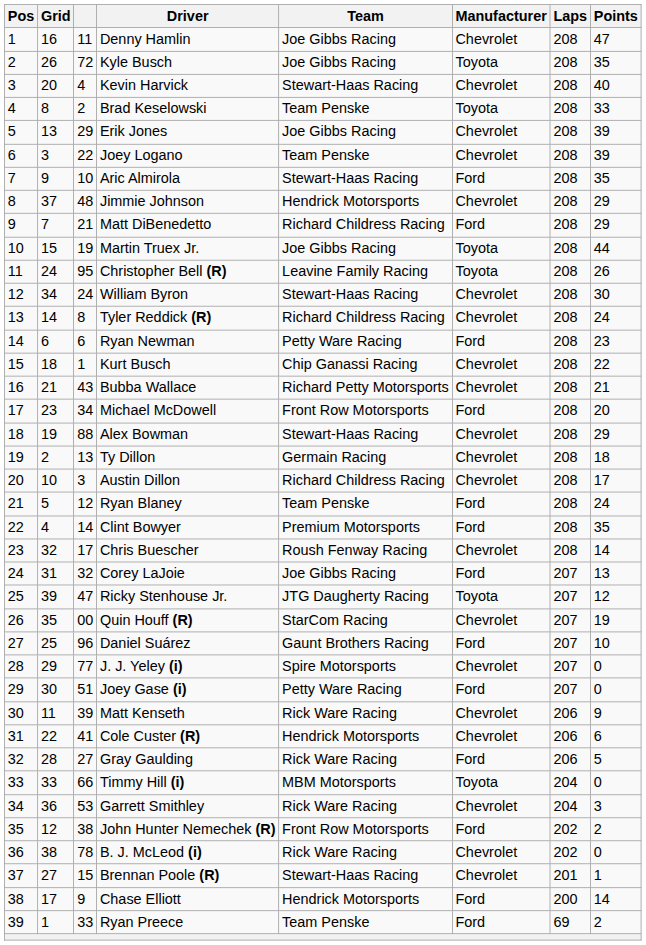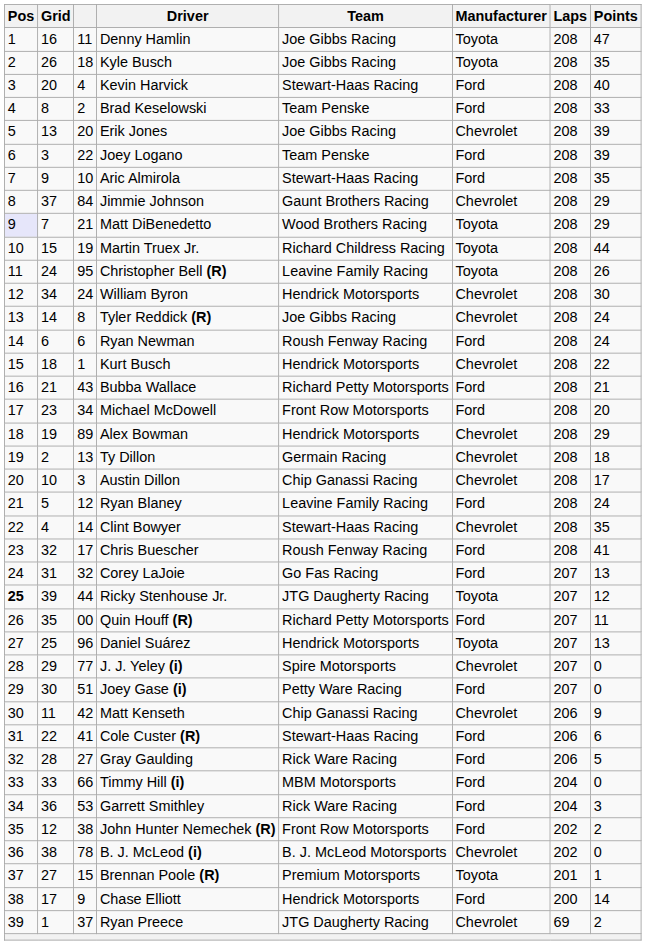 <table class="wikitable" style="font-size:98%">
 <tr>
 <th>Pos</th>
 <th>Grid</th>
 <th></th>
 <th>Driver</th>
 <th>Team</th>
 <th>Manufacturer</th>
 <th>Laps</th>
 <th>Points</th>
 </tr>
 <tr>
 <td>1</td>
 <td>16</td>
 <td>11</td>
 <td>Denny Hamlin</td>
 <td>Joe Gibbs Racing</td>
-<td>Chevrolet</td>
+<td>Toyota</td>
 <td>208</td>
 <td>47</td>
 </tr>
 <tr>
 <td>2</td>
 <td>26</td>
-<td>72</td>
+<td>18</td>
 <td>Kyle Busch</td>
 <td>Joe Gibbs Racing</td>
 <td>Toyota</td>
 <td>208</td>
 <td>35</td>
 </tr>
 <tr>
 <td>3</td>
 <td>20</td>
 <td>4</td>
 <td>Kevin Harvick</td>
 <td>Stewart-Haas Racing</td>
-<td>Chevrolet</td>
+<td>Ford</td>
 <td>208</td>
 <td>40</td>
 </tr>
 <tr>
 <td>4</td>
 <td>8</td>
 <td>2</td>
 <td>Brad Keselowski</td>
 <td>Team Penske</td>
-<td>Toyota</td>
+<td>Ford</td>
 <td>208</td>
 <td>33</td>
 </tr>
 <tr>
 <td>5</td>
 <td>13</td>
-<td>29</td>
+<td>20</td>
 <td>Erik Jones</td>
 <td>Joe Gibbs Racing</td>
 <td>Chevrolet</td>
 <td>208</td>
 <td>39</td>
 </tr>
 <tr>
 <td>6</td>
 <td>3</td>
 <td>22</td>
 <td>Joey Logano</td>
 <td>Team Penske</td>
-<td>Chevrolet</td>
+<td>Ford</td>
 <td>208</td>
 <td>39</td>
 </tr>
 <tr>
 <td>7</td>
 <td>9</td>
 <td>10</td>
 <td>Aric Almirola</td>
 <td>Stewart-Haas Racing</td>
 <td>Ford</td>
 <td>208</td>
 <td>35</td>
 </tr>
 <tr>
 <td>8</td>
 <td>37</td>
-<td>48</td>
+<td>84</td>
 <td>Jimmie Johnson</td>
-<td>Hendrick Motorsports</td>
+<td>Gaunt Brothers Racing</td>
 <td>Chevrolet</td>
 <td>208</td>
 <td>29</td>
 </tr>
 <tr>
-<td>9</td>
+<td style="background: lavender;">9</td>
 <td>7</td>
 <td>21</td>
 <td>Matt DiBenedetto</td>
-<td>Richard Childress Racing</td>
-<td>Ford</td>
+<td>Wood Brothers Racing</td>
+<td>Toyota</td>
 <td>208</td>
 <td>29</td>
 </tr>
 <tr>
 <td>10</td>
 <td>15</td>
 <td>19</td>
 <td>Martin Truex Jr.</td>
-<td>Joe Gibbs Racing</td>
+<td>Richard Childress Racing</td>
 <td>Toyota</td>
 <td>208</td>
 <td>44</td>
 </tr>
 <tr>
 <td>11</td>
 <td>24</td>
 <td>95</td>
 <td>Christopher Bell <strong>(R)</strong></td>
 <td>Leavine Family Racing</td>
 <td>Toyota</td>
 <td>208</td>
 <td>26</td>
 </tr>
 <tr>
 <td>12</td>
 <td>34</td>
 <td>24</td>
 <td>William Byron</td>
-<td>Stewart-Haas Racing</td>
+<td>Hendrick Motorsports</td>
 <td>Chevrolet</td>
 <td>208</td>
 <td>30</td>
 </tr>
 <tr>
 <td>13</td>
 <td>14</td>
 <td>8</td>
 <td>Tyler Reddick <strong>(R)</strong></td>
-<td>Richard Childress Racing</td>
+<td>Joe Gibbs Racing</td>
 <td>Chevrolet</td>
 <td>208</td>
 <td>24</td>
 </tr>
 <tr>
 <td>14</td>
 <td>6</td>
 <td>6</td>
 <td>Ryan Newman</td>
-<td>Petty Ware Racing</td>
+<td>Roush Fenway Racing</td>
 <td>Ford</td>
 <td>208</td>
-<td>23</td>
+<td>24</td>
 </tr>
 <tr>
 <td>15</td>
 <td>18</td>
 <td>1</td>
 <td>Kurt Busch</td>
-<td>Chip Ganassi Racing</td>
+<td>Hendrick Motorsports</td>
 <td>Chevrolet</td>
 <td>208</td>
 <td>22</td>
 </tr>
 <tr>
 <td>16</td>
 <td>21</td>
 <td>43</td>
 <td>Bubba Wallace</td>
 <td>Richard Petty Motorsports</td>
-<td>Chevrolet</td>
+<td>Ford</td>
 <td>208</td>
 <td>21</td>
 </tr>
 <tr>
 <td>17</td>
 <td>23</td>
 <td>34</td>
 <td>Michael McDowell</td>
 <td>Front Row Motorsports</td>
 <td>Ford</td>
 <td>208</td>
 <td>20</td>
 </tr>
 <tr>
 <td>18</td>
 <td>19</td>
-<td>88</td>
+<td>89</td>
 <td>Alex Bowman</td>
-<td>Stewart-Haas Racing</td>
+<td>Hendrick Motorsports</td>
 <td>Chevrolet</td>
 <td>208</td>
 <td>29</td>
 </tr>
 <tr>
 <td>19</td>
 <td>2</td>
 <td>13</td>
 <td>Ty Dillon</td>
 <td>Germain Racing</td>
 <td>Chevrolet</td>
 <td>208</td>
 <td>18</td>
 </tr>
 <tr>
 <td>20</td>
 <td>10</td>
 <td>3</td>
 <td>Austin Dillon</td>
-<td>Richard Childress Racing</td>
+<td>Chip Ganassi Racing</td>
 <td>Chevrolet</td>
 <td>208</td>
 <td>17</td>
 </tr>
 <tr>
 <td>21</td>
 <td>5</td>
 <td>12</td>
 <td>Ryan Blaney</td>
-<td>Team Penske</td>
+<td>Leavine Family Racing</td>
 <td>Ford</td>
 <td>208</td>
 <td>24</td>
 </tr>
 <tr>
 <td>22</td>
 <td>4</td>
 <td>14</td>
 <td>Clint Bowyer</td>
-<td>Premium Motorsports</td>
-<td>Ford</td>
+<td>Stewart-Haas Racing</td>
+<td>Chevrolet</td>
 <td>208</td>
 <td>35</td>
 </tr>
 <tr>
 <td>23</td>
 <td>32</td>
 <td>17</td>
 <td>Chris Buescher</td>
 <td>Roush Fenway Racing</td>
-<td>Chevrolet</td>
+<td>Ford</td>
 <td>208</td>
-<td>14</td>
+<td>41</td>
 </tr>
 <tr>
 <td>24</td>
 <td>31</td>
 <td>32</td>
 <td>Corey LaJoie</td>
-<td>Joe Gibbs Racing</td>
+<td>Go Fas Racing</td>
 <td>Ford</td>
 <td>207</td>
 <td>13</td>
 </tr>
 <tr>
-<td>25</td>
+<td><strong>25</strong></td>
 <td>39</td>
-<td>47</td>
+<td>44</td>
 <td>Ricky Stenhouse Jr.</td>
 <td>JTG Daugherty Racing</td>
 <td>Toyota</td>
 <td>207</td>
 <td>12</td>
 </tr>
 <tr>
 <td>26</td>
 <td>35</td>
 <td>00</td>
 <td>Quin Houff <strong>(R)</strong></td>
-<td>StarCom Racing</td>
-<td>Chevrolet</td>
+<td>Richard Petty Motorsports</td>
+<td>Ford</td>
 <td>207</td>
-<td>19</td>
+<td>11</td>
 </tr>
 <tr>
 <td>27</td>
 <td>25</td>
 <td>96</td>
 <td>Daniel Suárez</td>
-<td>Gaunt Brothers Racing</td>
-<td>Ford</td>
+<td>Hendrick Motorsports</td>
+<td>Toyota</td>
 <td>207</td>
-<td>10</td>
+<td>13</td>
 </tr>
 <tr>
 <td>28</td>
 <td>29</td>
 <td>77</td>
 <td>J. J. Yeley <strong>(i)</strong></td>
 <td>Spire Motorsports</td>
 <td>Chevrolet</td>
 <td>207</td>
 <td>0</td>
 </tr>
 <tr>
 <td>29</td>
 <td>30</td>
 <td>51</td>
 <td>Joey Gase <strong>(i)</strong></td>
 <td>Petty Ware Racing</td>
 <td>Ford</td>
 <td>207</td>
 <td>0</td>
 </tr>
 <tr>
 <td>30</td>
 <td>11</td>
-<td>39</td>
+<td>42</td>
 <td>Matt Kenseth</td>
-<td>Rick Ware Racing</td>
+<td>Chip Ganassi Racing</td>
 <td>Chevrolet</td>
 <td>206</td>
 <td>9</td>
 </tr>
 <tr>
 <td>31</td>
 <td>22</td>
 <td>41</td>
 <td>Cole Custer <strong>(R)</strong></td>
-<td>Hendrick Motorsports</td>
-<td>Chevrolet</td>
+<td>Stewart-Haas Racing</td>
+<td>Ford</td>
 <td>206</td>
 <td>6</td>
 </tr>
 <tr>
 <td>32</td>
 <td>28</td>
 <td>27</td>
 <td>Gray Gaulding</td>
 <td>Rick Ware Racing</td>
 <td>Ford</td>
 <td>206</td>
 <td>5</td>
 </tr>
 <tr>
 <td>33</td>
 <td>33</td>
 <td>66</td>
 <td>Timmy Hill <strong>(i)</strong></td>
 <td>MBM Motorsports</td>
-<td>Toyota</td>
+<td>Ford</td>
 <td>204</td>
 <td>0</td>
 </tr>
 <tr>
 <td>34</td>
 <td>36</td>
 <td>53</td>
 <td>Garrett Smithley</td>
 <td>Rick Ware Racing</td>
-<td>Chevrolet</td>
+<td>Ford</td>
 <td>204</td>
 <td>3</td>
 </tr>
 <tr>
 <td>35</td>
 <td>12</td>
 <td>38</td>
 <td>John Hunter Nemechek <strong>(R)</strong></td>
 <td>Front Row Motorsports</td>
 <td>Ford</td>
 <td>202</td>
 <td>2</td>
 </tr>
 <tr>
 <td>36</td>
 <td>38</td>
 <td>78</td>
 <td>B. J. McLeod <strong>(i)</strong></td>
-<td>Rick Ware Racing</td>
+<td>B. J. McLeod Motorsports</td>
 <td>Chevrolet</td>
 <td>202</td>
 <td>0</td>
 </tr>
 <tr>
 <td>37</td>
 <td>27</td>
 <td>15</td>
 <td>Brennan Poole <strong>(R)</strong></td>
-<td>Stewart-Haas Racing</td>
-<td>Chevrolet</td>
+<td>Premium Motorsports</td>
+<td>Toyota</td>
 <td>201</td>
 <td>1</td>
 </tr>
 <tr>
 <td>38</td>
 <td>17</td>
 <td>9</td>
 <td>Chase Elliott</td>
 <td>Hendrick Motorsports</td>
 <td>Ford</td>
 <td>200</td>
 <td>14</td>
 </tr>
 <tr>
 <td>39</td>
 <td>1</td>
-<td>33</td>
+<td>37</td>
 <td>Ryan Preece</td>
-<td>Team Penske</td>
-<td>Ford</td>
+<td>JTG Daugherty Racing</td>
+<td>Chevrolet</td>
 <td>69</td>
 <td>2</td>
 </tr>
 <tr>
 <th colspan="8"></th>
 </tr>
 </table>
